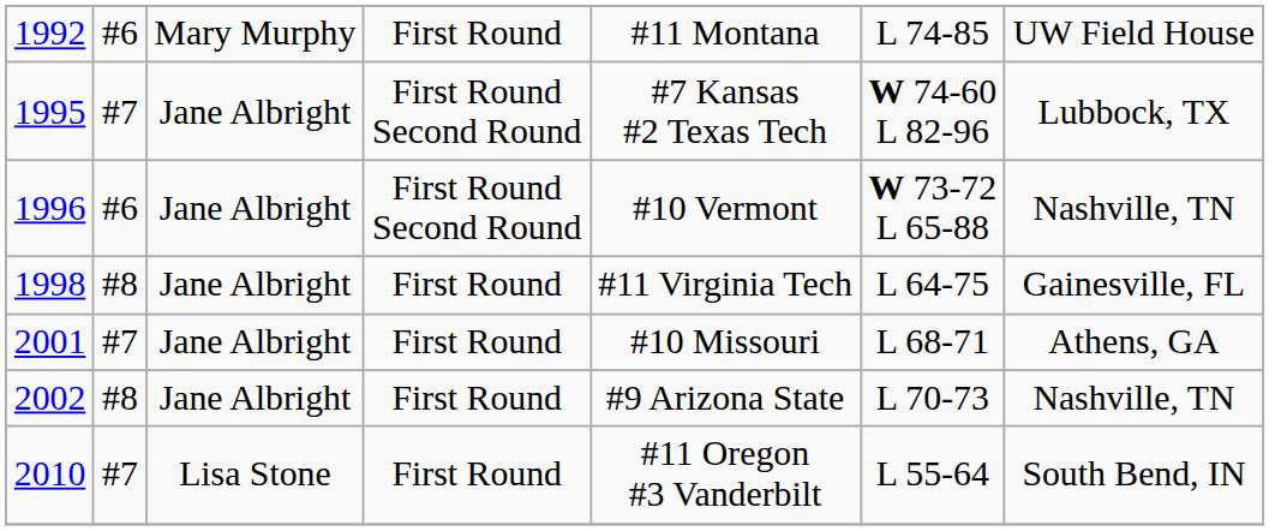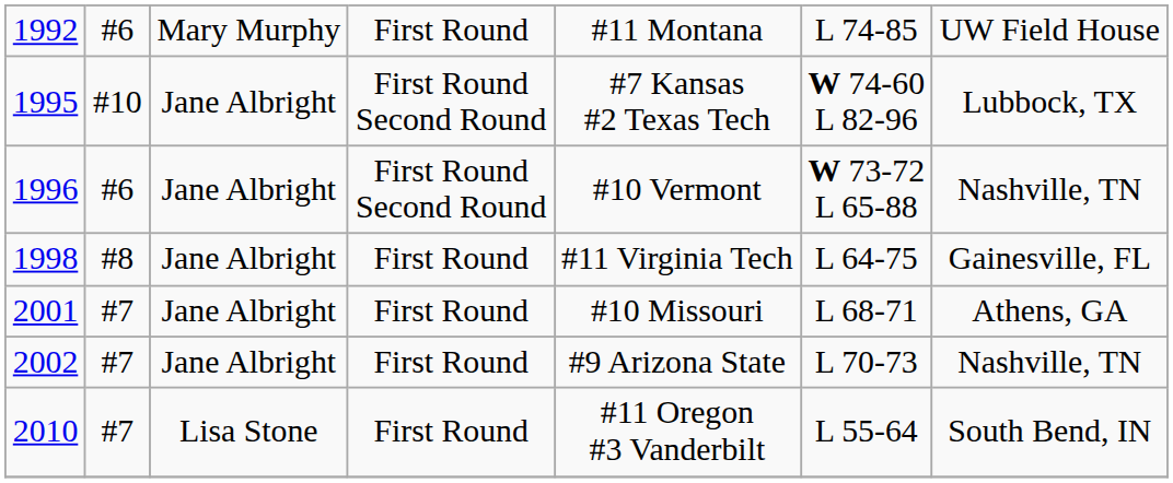 <table class="wikitable" style="text-align:center">
 <tr>
 <td><a href='#'>1992</a></td>
 <td>#6</td>
 <td>Mary Murphy</td>
 <td>First Round</td>
 <td>#11 Montana</td>
 <td>L 74-85</td>
 <td>UW Field House</td>
 </tr>
 <tr>
 <td><a href='#'>1995</a></td>
-<td>#7</td>
+<td>#10</td>
 <td>Jane Albright</td>
 <td>First Round<br>Second Round</td>
 <td>#7 Kansas<br>#2 Texas Tech</td>
 <td><strong>W</strong> 74-60<br>L 82-96</td>
 <td>Lubbock, TX</td>
 </tr>
 <tr>
 <td><a href='#'>1996</a></td>
 <td>#6</td>
 <td>Jane Albright</td>
 <td>First Round<br>Second Round</td>
 <td>#10 Vermont</td>
 <td><strong>W</strong> 73-72<br>L 65-88</td>
 <td>Nashville, TN</td>
 </tr>
 <tr>
 <td><a href='#'>1998</a></td>
 <td>#8</td>
 <td>Jane Albright</td>
 <td>First Round</td>
 <td>#11 Virginia Tech</td>
 <td>L 64-75</td>
 <td>Gainesville, FL</td>
 </tr>
 <tr>
 <td><a href='#'>2001</a></td>
 <td>#7</td>
 <td>Jane Albright</td>
 <td>First Round</td>
 <td>#10 Missouri</td>
 <td>L 68-71</td>
 <td>Athens, GA</td>
 </tr>
 <tr>
 <td><a href='#'>2002</a></td>
-<td>#8</td>
+<td>#7</td>
 <td>Jane Albright</td>
 <td>First Round</td>
 <td>#9 Arizona State</td>
 <td>L 70-73</td>
 <td>Nashville, TN</td>
 </tr>
 <tr>
 <td><a href='#'>2010</a></td>
 <td>#7</td>
 <td>Lisa Stone</td>
 <td>First Round</td>
 <td>#11 Oregon<br>#3 Vanderbilt</td>
 <td>L 55-64</td>
 <td>South Bend, IN</td>
 </tr>
 <tr>
 </tr>
 </table>
